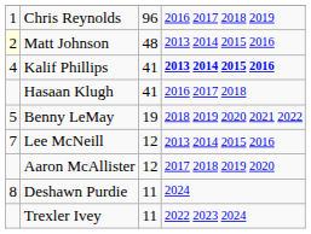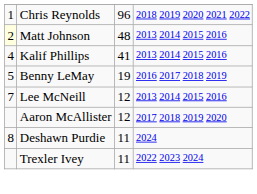 <table class="wikitable">
 <tr>
 </tr>
 <tr>
 <td>1</td>
 <td>Chris Reynolds</td>
 <td><abbr>96</abbr></td>
-<td style="font-size:80%;"><a href='#'>2016</a> <a href='#'>2017</a> <a href='#'>2018</a> <a href='#'>2019</a></td>
+<td style="font-size:80%;"><a href='#'>2018</a> <a href='#'>2019</a> <a href='#'>2020</a> <a href='#'>2021</a> <a href='#'>2022</a></td>
 </tr>
 <tr>
 <td style="background: lightyellow;">2</td>
 <td>Matt Johnson</td>
 <td><abbr>48</abbr></td>
 <td style="font-size:80%;"><a href='#'>2013</a> <a href='#'>2014</a> <a href='#'>2015</a> <a href='#'>2016</a></td>
 </tr>
 <tr>
 <td>4</td>
 <td>Kalif Phillips</td>
 <td><abbr>41</abbr></td>
-<td style="font-size:80%;"><strong><a href='#'>2013</a> <a href='#'>2014</a> <a href='#'>2015</a> <a href='#'>2016</a></strong></td>
-</tr>
-<tr>
-<td></td>
-<td>Hasaan Klugh</td>
-<td><abbr>41</abbr></td>
-<td style="font-size:80%;"><a href='#'>2016</a> <a href='#'>2017</a> <a href='#'>2018</a></td>
+<td style="font-size:80%;"><a href='#'>2013</a> <a href='#'>2014</a> <a href='#'>2015</a> <a href='#'>2016</a></td>
 </tr>
 <tr>
 <td>5</td>
 <td>Benny LeMay</td>
 <td><abbr>19</abbr></td>
-<td style="font-size:80%;"><a href='#'>2018</a> <a href='#'>2019</a> <a href='#'>2020</a> <a href='#'>2021</a> <a href='#'>2022</a></td>
+<td style="font-size:80%;"><a href='#'>2016</a> <a href='#'>2017</a> <a href='#'>2018</a> <a href='#'>2019</a></td>
 </tr>
 <tr>
 <td>7</td>
 <td>Lee McNeill</td>
 <td><abbr>12</abbr></td>
 <td style="font-size:80%;"><a href='#'>2013</a> <a href='#'>2014</a> <a href='#'>2015</a> <a href='#'>2016</a></td>
 </tr>
 <tr>
 <td></td>
 <td>Aaron McAllister</td>
 <td><abbr>12</abbr></td>
 <td style="font-size:80%;"><a href='#'>2017</a> <a href='#'>2018</a> <a href='#'>2019</a> <a href='#'>2020</a></td>
 </tr>
 <tr>
 <td>8</td>
 <td>Deshawn Purdie</td>
 <td><abbr>11</abbr></td>
 <td style="font-size:80%;"><a href='#'>2024</a></td>
 </tr>
 <tr>
 <td></td>
 <td>Trexler Ivey</td>
 <td><abbr>11</abbr></td>
 <td style="font-size:80%;"><a href='#'>2022</a> <a href='#'>2023</a> <a href='#'>2024</a></td>
 </tr>
 </table>
